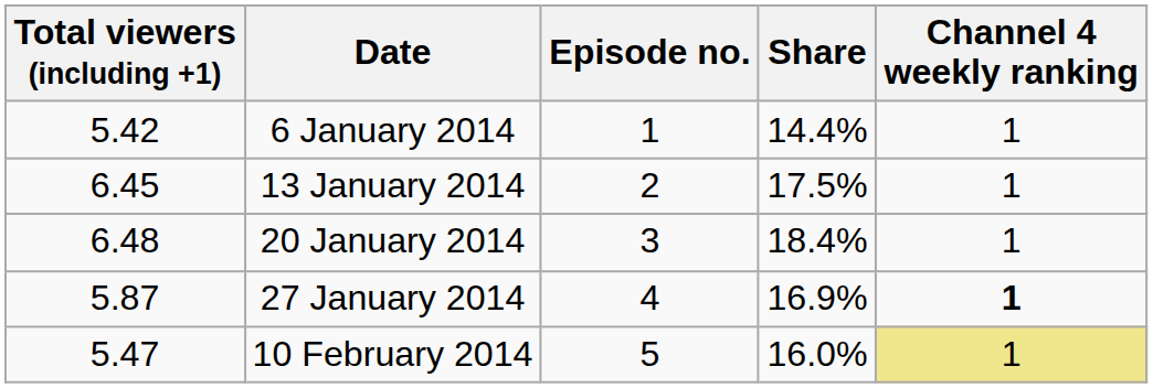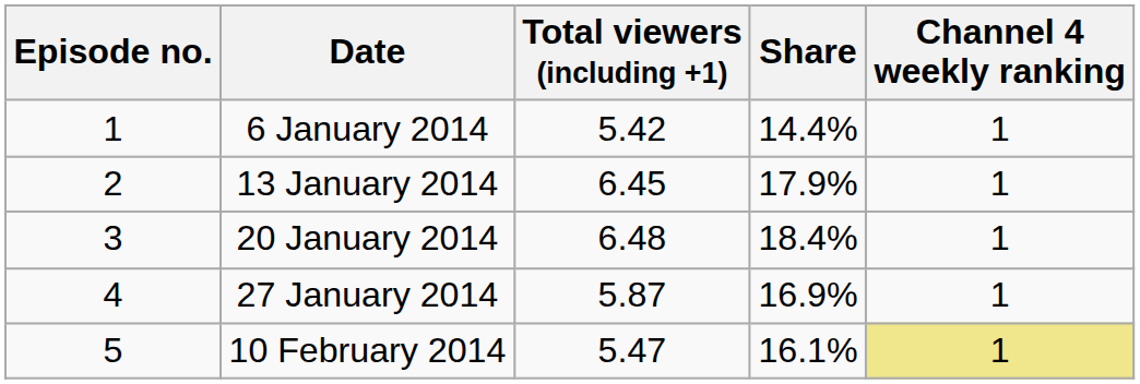 <table class="wikitable" style="text-align:center;">
 <tr>
+<th>Episode no.</th>
+<th>Date</th>
 <th>Total viewers<br><small>(including +1)</small><br><small></small></th>
-<th>Date</th>
-<th>Episode no.</th>
 <th>Share</th>
 <th>Channel 4<br>weekly ranking</th>
 </tr>
 <tr>
+<td>1</td>
+<td>6 January 2014</td>
 <td>5.42</td>
-<td>6 January 2014</td>
-<td>1</td>
 <td>14.4%</td>
 <td>1</td>
 </tr>
 <tr>
+<td>2</td>
+<td>13 January 2014</td>
 <td>6.45</td>
-<td>13 January 2014</td>
-<td>2</td>
-<td>17.5%</td>
+<td>17.9%</td>
 <td>1</td>
 </tr>
 <tr>
+<td>3</td>
+<td>20 January 2014</td>
 <td>6.48</td>
-<td>20 January 2014</td>
-<td>3</td>
 <td>18.4%</td>
 <td>1</td>
 </tr>
 <tr>
+<td>4</td>
+<td>27 January 2014</td>
 <td>5.87</td>
-<td>27 January 2014</td>
-<td>4</td>
 <td>16.9%</td>
-<td><strong>1</strong></td>
+<td>1</td>
 </tr>
 <tr>
+<td>5</td>
+<td>10 February 2014</td>
 <td>5.47</td>
-<td>10 February 2014</td>
-<td>5</td>
-<td>16.0%</td>
+<td>16.1%</td>
 <td style="background: khaki;">1</td>
 </tr>
 </table>
